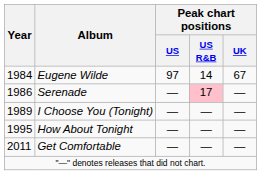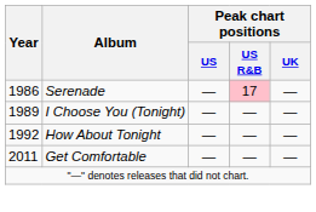 <table class="wikitable">
 <tr>
 <th scope="col" rowspan="2">Year</th>
 <th scope="col" rowspan="2">Album</th>
 <th scope="col" colspan="3">Peak chart positions</th>
 </tr>
 <tr>
 <th style="width:40px;"><small><a href='#'>US</a></small><br></th>
 <th style="width:40px;"><small><a href='#'>US R&B</a></small><br></th>
 <th style="width:40px;"><small><a href='#'>UK</a></small><br></th>
-</tr>
-<tr>
-<td>1984</td>
-<td><em>Eugene Wilde</em></td>
-<td align=center>97</td>
-<td align=center>14</td>
-<td align=center>67</td>
 </tr>
 <tr>
 <td>1986</td>
 <td><em>Serenade</em></td>
 <td align=center>—</td>
 <td align=center style="background: pink;">17</td>
 <td align=center>—</td>
 </tr>
 <tr>
 <td>1989</td>
 <td><em>I Choose You (Tonight)</em></td>
 <td align=center>—</td>
 <td align=center>—</td>
 <td align=center>—</td>
 </tr>
 <tr>
-<td>1995</td>
+<td>1992</td>
 <td><em>How About Tonight</em></td>
 <td align=center>—</td>
 <td align=center>—</td>
 <td align=center>—</td>
 </tr>
 <tr>
 <td>2011</td>
 <td><em>Get Comfortable</em></td>
 <td align=center>—</td>
 <td align=center>—</td>
 <td align=center>—</td>
 </tr>
 <tr>
 <td colspan="5" style="text-align:center; font-size:9pt;">"—" denotes releases that did not chart.</td>
 </tr>
 </table>
